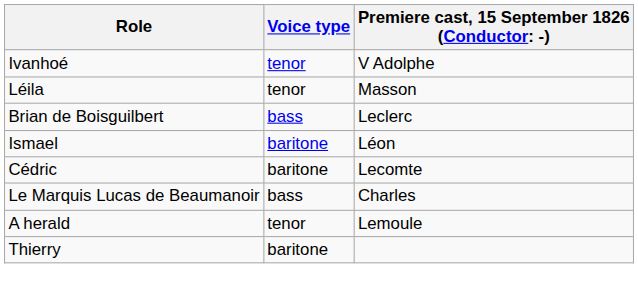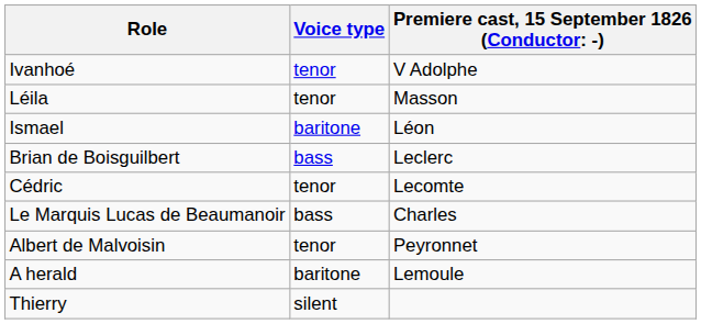 <table class="wikitable">
 <tr>
 <th>Role</th>
 <th><a href='#'>Voice type</a></th>
 <th>Premiere cast, 15 September 1826<br>(<a href='#'>Conductor</a>: -)</th>
 </tr>
 <tr>
 <td>Ivanhoé</td>
 <td><a href='#'>tenor</a></td>
 <td>V Adolphe</td>
 </tr>
 <tr>
 <td>Léila</td>
 <td>tenor</td>
 <td>Masson</td>
 </tr>
 <tr>
+<td>Ismael</td>
+<td><a href='#'>baritone</a></td>
+<td>Léon</td>
+</tr>
+<tr>
 <td>Brian de Boisguilbert</td>
 <td><a href='#'>bass</a></td>
 <td>Leclerc</td>
 </tr>
 <tr>
-<td>Ismael</td>
-<td><a href='#'>baritone</a></td>
-<td>Léon</td>
-</tr>
-<tr>
 <td>Cédric</td>
-<td>baritone</td>
+<td>tenor</td>
 <td>Lecomte</td>
 </tr>
 <tr>
 <td>Le Marquis Lucas de Beaumanoir</td>
 <td>bass</td>
 <td>Charles</td>
 </tr>
 <tr>
+<td>Albert de Malvoisin</td>
+<td>tenor</td>
+<td>Peyronnet</td>
+</tr>
+<tr>
 <td>A herald</td>
-<td>tenor</td>
+<td>baritone</td>
 <td>Lemoule</td>
 </tr>
 <tr>
 <td>Thierry</td>
-<td>baritone</td>
+<td>silent</td>
 <td></td>
 </tr>
 </table>
